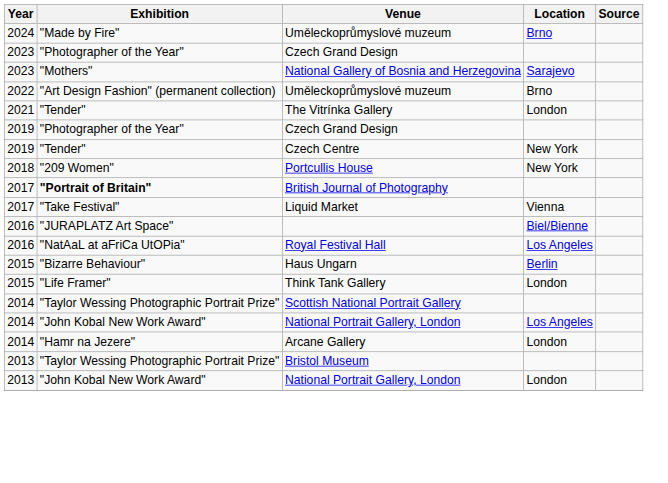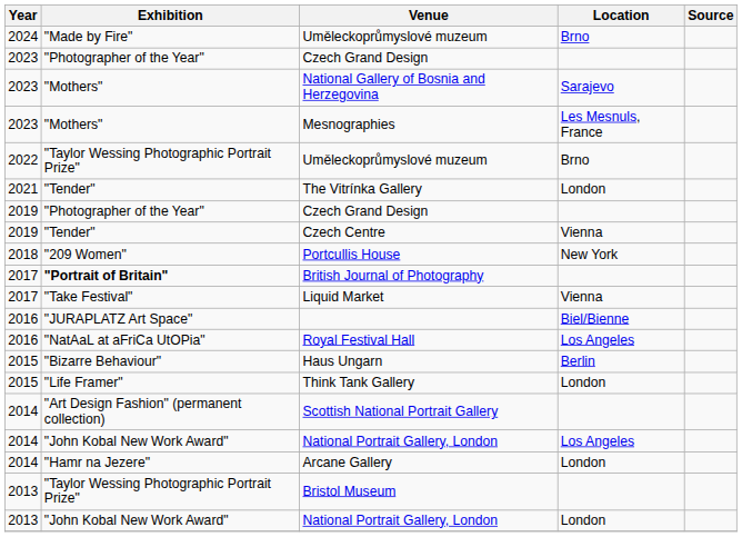 <table class="wikitable">
 <tr>
 <th>Year</th>
 <th>Exhibition</th>
 <th>Venue</th>
 <th>Location</th>
 <th>Source</th>
 </tr>
 <tr>
 <td>2024</td>
 <td>"Made by Fire"</td>
 <td>Uměleckoprůmyslové muzeum</td>
 <td><a href='#'>Brno</a></td>
 <td></td>
 </tr>
 <tr>
 <td>2023</td>
 <td>"Photographer of the Year"</td>
 <td>Czech Grand Design</td>
 <td></td>
 <td></td>
 </tr>
 <tr>
 <td>2023</td>
 <td>"Mothers"</td>
 <td><a href='#'>National Gallery of Bosnia and Herzegovina</a></td>
 <td><a href='#'>Sarajevo</a></td>
 <td></td>
 </tr>
 <tr>
+<td>2023</td>
+<td>"Mothers"</td>
+<td>Mesnographies</td>
+<td><a href='#'>Les Mesnuls</a>, France</td>
+<td></td>
+</tr>
+<tr>
 <td>2022</td>
-<td>"Art Design Fashion" (permanent collection)</td>
+<td>"Taylor Wessing Photographic Portrait Prize"</td>
 <td>Uměleckoprůmyslové muzeum</td>
 <td>Brno</td>
 <td></td>
 </tr>
 <tr>
 <td>2021</td>
 <td>"Tender"</td>
 <td>The Vitrínka Gallery</td>
 <td>London</td>
 <td></td>
 </tr>
 <tr>
 <td>2019</td>
 <td>"Photographer of the Year"</td>
 <td>Czech Grand Design</td>
 <td></td>
 <td></td>
 </tr>
 <tr>
 <td>2019</td>
 <td>"Tender"</td>
 <td>Czech Centre</td>
-<td>New York</td>
+<td>Vienna</td>
 <td></td>
 </tr>
 <tr>
 <td>2018</td>
 <td>"209 Women"</td>
 <td><a href='#'>Portcullis House</a></td>
 <td>New York</td>
 <td></td>
 </tr>
 <tr>
 <td>2017</td>
 <td><strong>"Portrait of Britain"</strong></td>
 <td><a href='#'>British Journal of Photography</a></td>
 <td></td>
 <td></td>
 </tr>
 <tr>
 <td>2017</td>
 <td>"Take Festival"</td>
 <td>Liquid Market</td>
 <td>Vienna</td>
 <td></td>
 </tr>
 <tr>
 <td>2016</td>
 <td>"JURAPLATZ Art Space"</td>
 <td></td>
 <td><a href='#'>Biel/Bienne</a></td>
 <td></td>
 </tr>
 <tr>
 <td>2016</td>
 <td>"NatAaL at aFriCa UtOPia"</td>
 <td><a href='#'>Royal Festival Hall</a></td>
 <td><a href='#'>Los Angeles</a></td>
 <td></td>
 </tr>
 <tr>
 <td>2015</td>
 <td>"Bizarre Behaviour"</td>
 <td>Haus Ungarn</td>
 <td><a href='#'>Berlin</a></td>
 <td></td>
 </tr>
 <tr>
 <td>2015</td>
 <td>"Life Framer"</td>
 <td>Think Tank Gallery</td>
 <td>London</td>
 <td></td>
 </tr>
 <tr>
 <td>2014</td>
-<td>"Taylor Wessing Photographic Portrait Prize"</td>
+<td>"Art Design Fashion" (permanent collection)</td>
 <td><a href='#'>Scottish National Portrait Gallery</a></td>
 <td></td>
 <td></td>
 </tr>
 <tr>
 <td>2014</td>
 <td>"John Kobal New Work Award"</td>
 <td><a href='#'>National Portrait Gallery, London</a></td>
 <td><a href='#'>Los Angeles</a></td>
 <td></td>
 </tr>
 <tr>
 <td>2014</td>
 <td>"Hamr na Jezere"</td>
 <td>Arcane Gallery</td>
 <td>London</td>
 <td></td>
 </tr>
 <tr>
 <td>2013</td>
 <td>"Taylor Wessing Photographic Portrait Prize"</td>
 <td M Shed><a href='#'>Bristol Museum</a></td>
 <td></td>
 <td></td>
 </tr>
 <tr>
 <td>2013</td>
 <td>"John Kobal New Work Award"</td>
 <td><a href='#'>National Portrait Gallery, London</a></td>
 <td>London</td>
 <td></td>
 </tr>
 <tr>
 </tr>
 </table>
